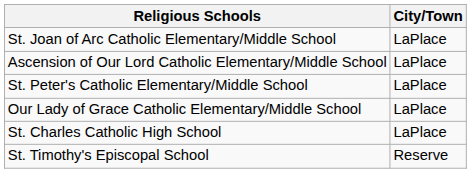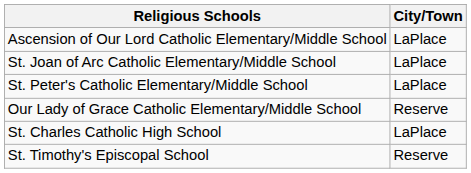 <table class="wikitable">
 <tr>
 <th>Religious Schools</th>
 <th>City/Town</th>
 </tr>
 <tr>
-<td>St. Joan of Arc Catholic Elementary/Middle School</td>
+<td>Ascension of Our Lord Catholic Elementary/Middle School</td>
 <td>LaPlace</td>
 </tr>
 <tr>
-<td>Ascension of Our Lord Catholic Elementary/Middle School</td>
+<td>St. Joan of Arc Catholic Elementary/Middle School</td>
 <td>LaPlace</td>
 </tr>
 <tr>
 <td>St. Peter's Catholic Elementary/Middle School</td>
 <td>LaPlace</td>
 </tr>
 <tr>
 <td>Our Lady of Grace Catholic Elementary/Middle School</td>
-<td>LaPlace</td>
+<td>Reserve</td>
 </tr>
 <tr>
 <td>St. Charles Catholic High School</td>
 <td>LaPlace</td>
 </tr>
 <tr>
 <td>St. Timothy's Episcopal School</td>
 <td>Reserve</td>
 </tr>
 </table>
